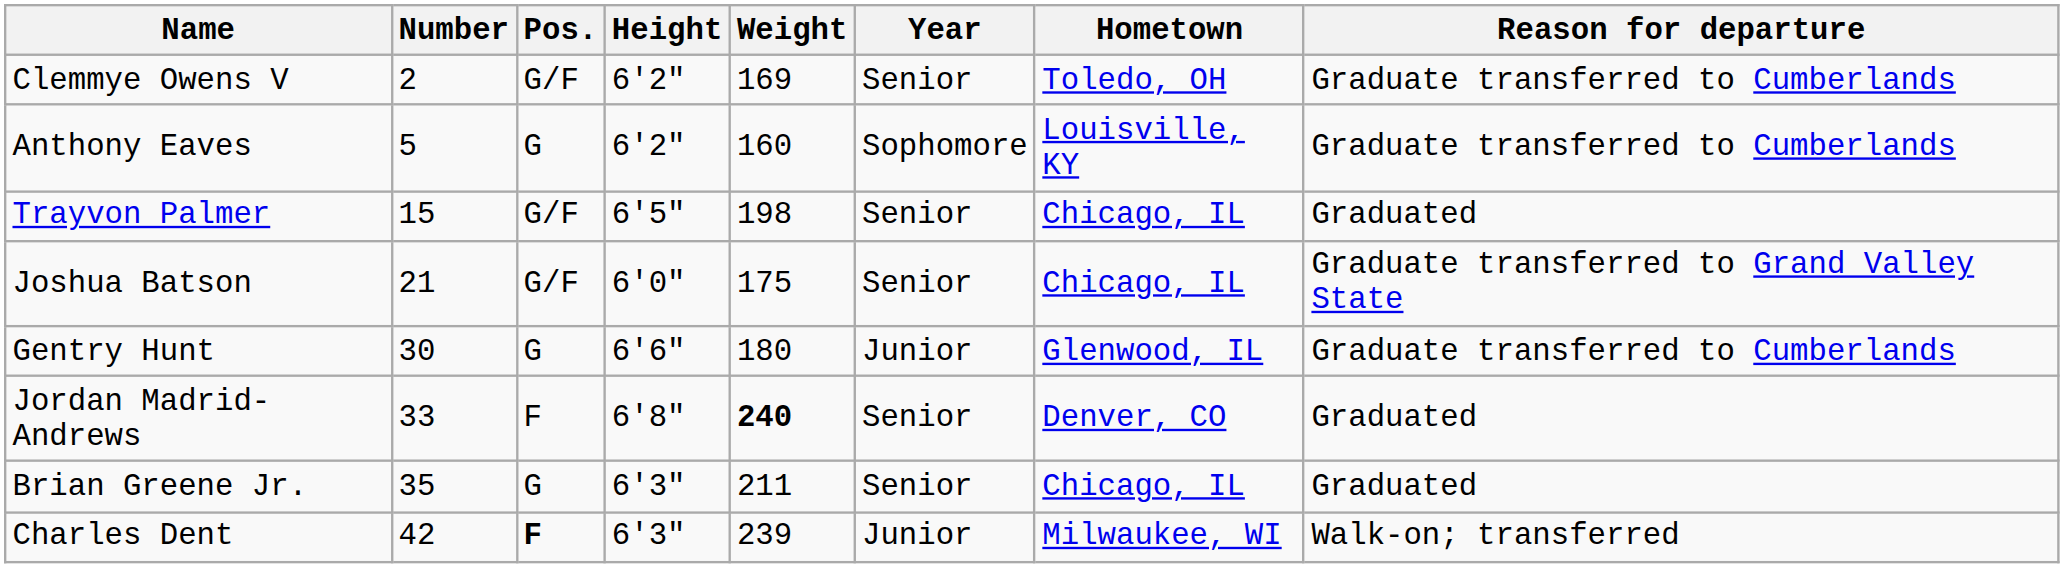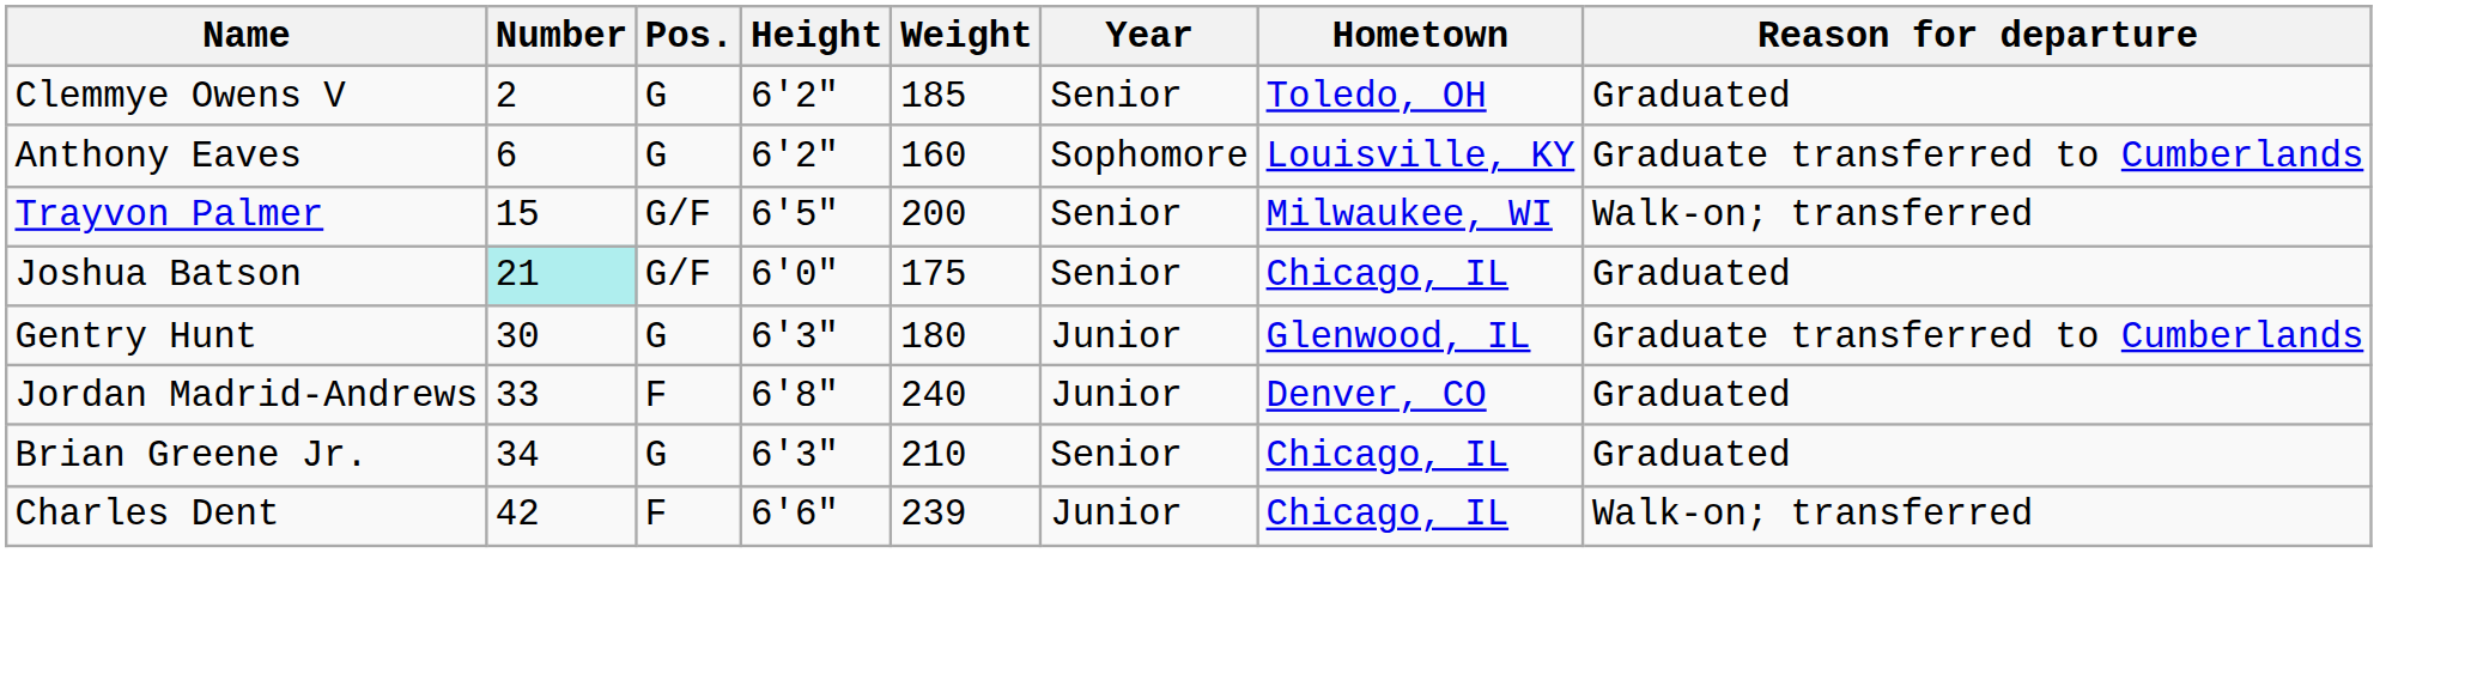 <table class="wikitable sortable" border="1">
 <tr>
 <th>Name</th>
 <th>Number</th>
 <th>Pos.</th>
 <th>Height</th>
 <th>Weight</th>
 <th>Year</th>
 <th>Hometown</th>
 <th class="unsortable">Reason for departure</th>
 </tr>
 <tr>
 <td>Clemmye Owens V</td>
 <td>2</td>
-<td>G/F</td>
+<td>G</td>
 <td>6'2"</td>
-<td>169</td>
+<td>185</td>
 <td>Senior</td>
 <td><a href='#'>Toledo, OH</a></td>
-<td>Graduate transferred to <a href='#'>Cumberlands</a></td>
+<td>Graduated</td>
 </tr>
 <tr>
 <td>Anthony Eaves</td>
-<td>5</td>
+<td>6</td>
 <td>G</td>
 <td>6'2"</td>
 <td>160</td>
 <td>Sophomore</td>
 <td><a href='#'>Louisville, KY</a></td>
 <td>Graduate transferred to <a href='#'>Cumberlands</a></td>
 </tr>
 <tr>
 <td><a href='#'>Trayvon Palmer</a></td>
 <td>15</td>
 <td>G/F</td>
 <td>6'5"</td>
-<td>198</td>
+<td>200</td>
+<td>Senior</td>
+<td><a href='#'>Milwaukee, WI</a></td>
+<td>Walk-on; transferred</td>
+</tr>
+<tr>
+<td>Joshua Batson</td>
+<td style="background: paleturquoise;">21</td>
+<td>G/F</td>
+<td>6'0"</td>
+<td>175</td>
 <td>Senior</td>
 <td><a href='#'>Chicago, IL</a></td>
 <td>Graduated</td>
 </tr>
 <tr>
-<td>Joshua Batson</td>
-<td>21</td>
-<td>G/F</td>
-<td>6'0"</td>
-<td>175</td>
-<td>Senior</td>
-<td><a href='#'>Chicago, IL</a></td>
-<td>Graduate transferred to <a href='#'>Grand Valley State</a></td>
-</tr>
-<tr>
 <td>Gentry Hunt</td>
 <td>30</td>
 <td>G</td>
-<td>6'6"</td>
+<td>6'3"</td>
 <td>180</td>
 <td>Junior</td>
 <td><a href='#'>Glenwood, IL</a></td>
 <td>Graduate transferred to <a href='#'>Cumberlands</a></td>
 </tr>
 <tr>
 <td>Jordan Madrid-Andrews</td>
 <td>33</td>
 <td>F</td>
 <td>6'8"</td>
-<td><strong>240</strong></td>
-<td>Senior</td>
+<td>240</td>
+<td>Junior</td>
 <td><a href='#'>Denver, CO</a></td>
 <td>Graduated</td>
 </tr>
 <tr>
 <td>Brian Greene Jr.</td>
-<td>35</td>
+<td>34</td>
 <td>G</td>
 <td>6'3"</td>
-<td>211</td>
+<td>210</td>
 <td>Senior</td>
 <td><a href='#'>Chicago, IL</a></td>
 <td>Graduated</td>
 </tr>
 <tr>
 <td>Charles Dent</td>
 <td>42</td>
-<td><strong>F</strong></td>
-<td>6'3"</td>
+<td>F</td>
+<td>6'6"</td>
 <td>239</td>
 <td>Junior</td>
-<td><a href='#'>Milwaukee, WI</a></td>
+<td><a href='#'>Chicago, IL</a></td>
 <td>Walk-on; transferred</td>
 </tr>
 </table>
